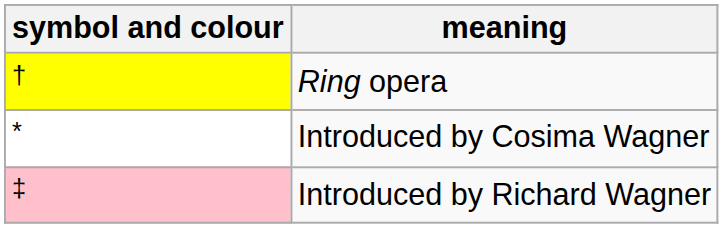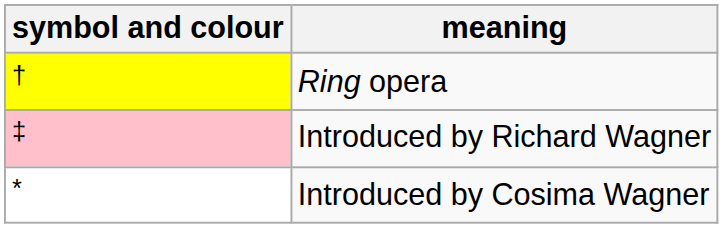 <table class="wikitable">
 <tr>
 <th>symbol and colour</th>
 <th>meaning</th>
 </tr>
 <tr>
 <td style="background:yellow"><sup>†</sup></td>
 <td><em>Ring</em> opera</td>
 </tr>
 <tr>
+<td style="background:pink"><sup>‡</sup></td>
+<td>Introduced by Richard Wagner</td>
+</tr>
+<tr>
 <td style="background:white"><sup>*</sup></td>
 <td>Introduced by Cosima Wagner</td>
 </tr>
-<tr>
-<td style="background:pink"><sup>‡</sup></td>
-<td>Introduced by Richard Wagner</td>
-</tr>
 </table>
